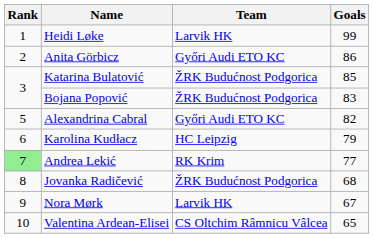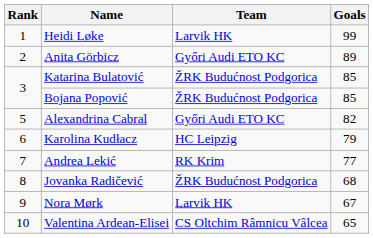 <table class="wikitable" style="text-align:center;">
 <tr>
 <th>Rank</th>
 <th>Name</th>
 <th>Team</th>
 <th>Goals</th>
 </tr>
 <tr>
 <td>1</td>
 <td style="text-align:left;"> <a href='#'>Heidi Løke</a></td>
 <td style="text-align:left;"> <a href='#'>Larvik HK</a></td>
 <td>99</td>
 </tr>
 <tr>
 <td>2</td>
 <td style="text-align:left;"> <a href='#'>Anita Görbicz</a></td>
 <td style="text-align:left;"> <a href='#'>Győri Audi ETO KC</a></td>
-<td>86</td>
+<td>89</td>
 </tr>
 <tr>
 <td rowspan=2>3</td>
 <td style="text-align:left;"> <a href='#'>Katarina Bulatović</a></td>
 <td style="text-align:left;"> <a href='#'>ŽRK Budućnost Podgorica</a></td>
 <td>85</td>
 </tr>
 <tr>
 <td style="text-align:left;"> <a href='#'>Bojana Popović</a></td>
 <td style="text-align:left;"> <a href='#'>ŽRK Budućnost Podgorica</a></td>
-<td>83</td>
+<td>85</td>
 </tr>
 <tr>
 <td>5</td>
 <td style="text-align:left;"> <a href='#'>Alexandrina Cabral</a></td>
 <td style="text-align:left;"> <a href='#'>Győri Audi ETO KC</a></td>
 <td>82</td>
 </tr>
 <tr>
 <td>6</td>
 <td style="text-align:left;"> <a href='#'>Karolina Kudłacz</a></td>
 <td style="text-align:left;"> <a href='#'>HC Leipzig</a></td>
 <td>79</td>
 </tr>
 <tr>
-<td style="background: lightgreen;">7</td>
+<td>7</td>
 <td style="text-align:left;"> <a href='#'>Andrea Lekić</a></td>
 <td style="text-align:left;"> <a href='#'>RK Krim</a></td>
 <td>77</td>
 </tr>
 <tr>
 <td>8</td>
 <td style="text-align:left;"> <a href='#'>Jovanka Radičević</a></td>
 <td style="text-align:left;"> <a href='#'>ŽRK Budućnost Podgorica</a></td>
 <td>68</td>
 </tr>
 <tr>
 <td>9</td>
 <td style="text-align:left;"> <a href='#'>Nora Mørk</a></td>
 <td style="text-align:left;"> <a href='#'>Larvik HK</a></td>
 <td>67</td>
 </tr>
 <tr>
 <td>10</td>
 <td style="text-align:left;"> <a href='#'>Valentina Ardean-Elisei</a></td>
 <td style="text-align:left;"> <a href='#'>CS Oltchim Râmnicu Vâlcea</a></td>
 <td>65</td>
 </tr>
 </table>
